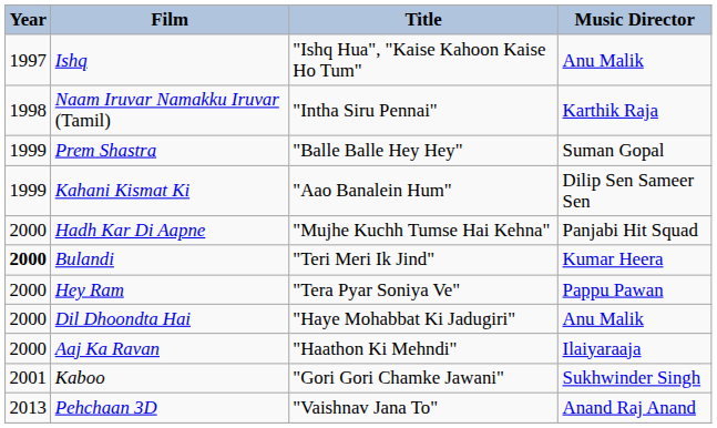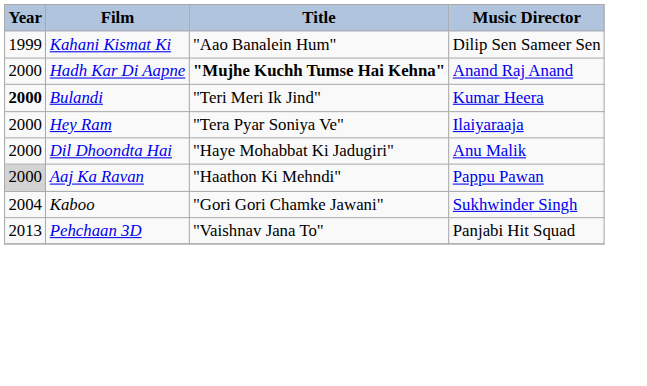 <table class="wikitable">
 <tr>
 <th style="background:#B0C4DE;">Year</th>
 <th style="background:#B0C4DE;">Film</th>
 <th style="background:#B0C4DE;">Title</th>
 <th style="background:#B0C4DE;">Music Director</th>
-</tr>
-<tr>
-<td>1997</td>
-<td><em><a href='#'>Ishq</a></em></td>
-<td>"Ishq Hua", "Kaise Kahoon Kaise Ho Tum"</td>
-<td><a href='#'>Anu Malik</a></td>
-</tr>
-<tr>
-<td>1998</td>
-<td><em><a href='#'>Naam Iruvar Namakku Iruvar</a></em> (Tamil)</td>
-<td>"Intha Siru Pennai"</td>
-<td><a href='#'>Karthik Raja</a></td>
-</tr>
-<tr>
-<td>1999</td>
-<td><em><a href='#'>Prem Shastra</a></em></td>
-<td>"Balle Balle Hey Hey"</td>
-<td>Suman Gopal</td>
 </tr>
 <tr>
 <td>1999</td>
 <td><em><a href='#'>Kahani Kismat Ki</a></em></td>
 <td>"Aao Banalein Hum"</td>
 <td>Dilip Sen Sameer Sen</td>
 </tr>
 <tr>
 <td>2000</td>
 <td><em><a href='#'>Hadh Kar Di Aapne</a></em></td>
-<td>"Mujhe Kuchh Tumse Hai Kehna"</td>
-<td>Panjabi Hit Squad</td>
+<td><strong>"Mujhe Kuchh Tumse Hai Kehna"</strong></td>
+<td><a href='#'>Anand Raj Anand</a></td>
 </tr>
 <tr>
 <td><strong>2000</strong></td>
 <td><em><a href='#'>Bulandi</a></em></td>
 <td>"Teri Meri Ik Jind"</td>
 <td><a href='#'>Kumar Heera</a></td>
 </tr>
 <tr>
 <td>2000</td>
 <td><em><a href='#'>Hey Ram</a></em></td>
 <td>"Tera Pyar Soniya Ve"</td>
-<td><a href='#'>Pappu Pawan</a></td>
+<td><a href='#'>Ilaiyaraaja</a></td>
 </tr>
 <tr>
 <td>2000</td>
 <td><em><a href='#'>Dil Dhoondta Hai</a></em></td>
 <td>"Haye Mohabbat Ki Jadugiri"</td>
 <td><a href='#'>Anu Malik</a></td>
 </tr>
 <tr>
-<td>2000</td>
+<td style="background: lightgrey;">2000</td>
 <td><em><a href='#'>Aaj Ka Ravan</a></em></td>
 <td>"Haathon Ki Mehndi"</td>
-<td><a href='#'>Ilaiyaraaja</a></td>
+<td><a href='#'>Pappu Pawan</a></td>
 </tr>
 <tr>
-<td>2001</td>
+<td>2004</td>
 <td><em>Kaboo</em></td>
 <td>"Gori Gori Chamke Jawani"</td>
 <td><a href='#'>Sukhwinder Singh</a></td>
 </tr>
 <tr>
 <td>2013</td>
 <td><em><a href='#'>Pehchaan 3D</a></em></td>
 <td>"Vaishnav Jana To"</td>
-<td><a href='#'>Anand Raj Anand</a></td>
+<td>Panjabi Hit Squad</td>
 </tr>
 <tr>
 </tr>
 </table>
